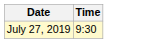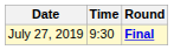 <table class="wikitable">
 <tr>
 <th>Date</th>
 <th>Time</th>
+<th>Round</th>
 </tr>
 <tr style=background:lemonchiffon>
 <td>July 27, 2019</td>
 <td>9:30</td>
+<td><strong><a href='#'>Final</a></strong></td>
 </tr>
 </table>
